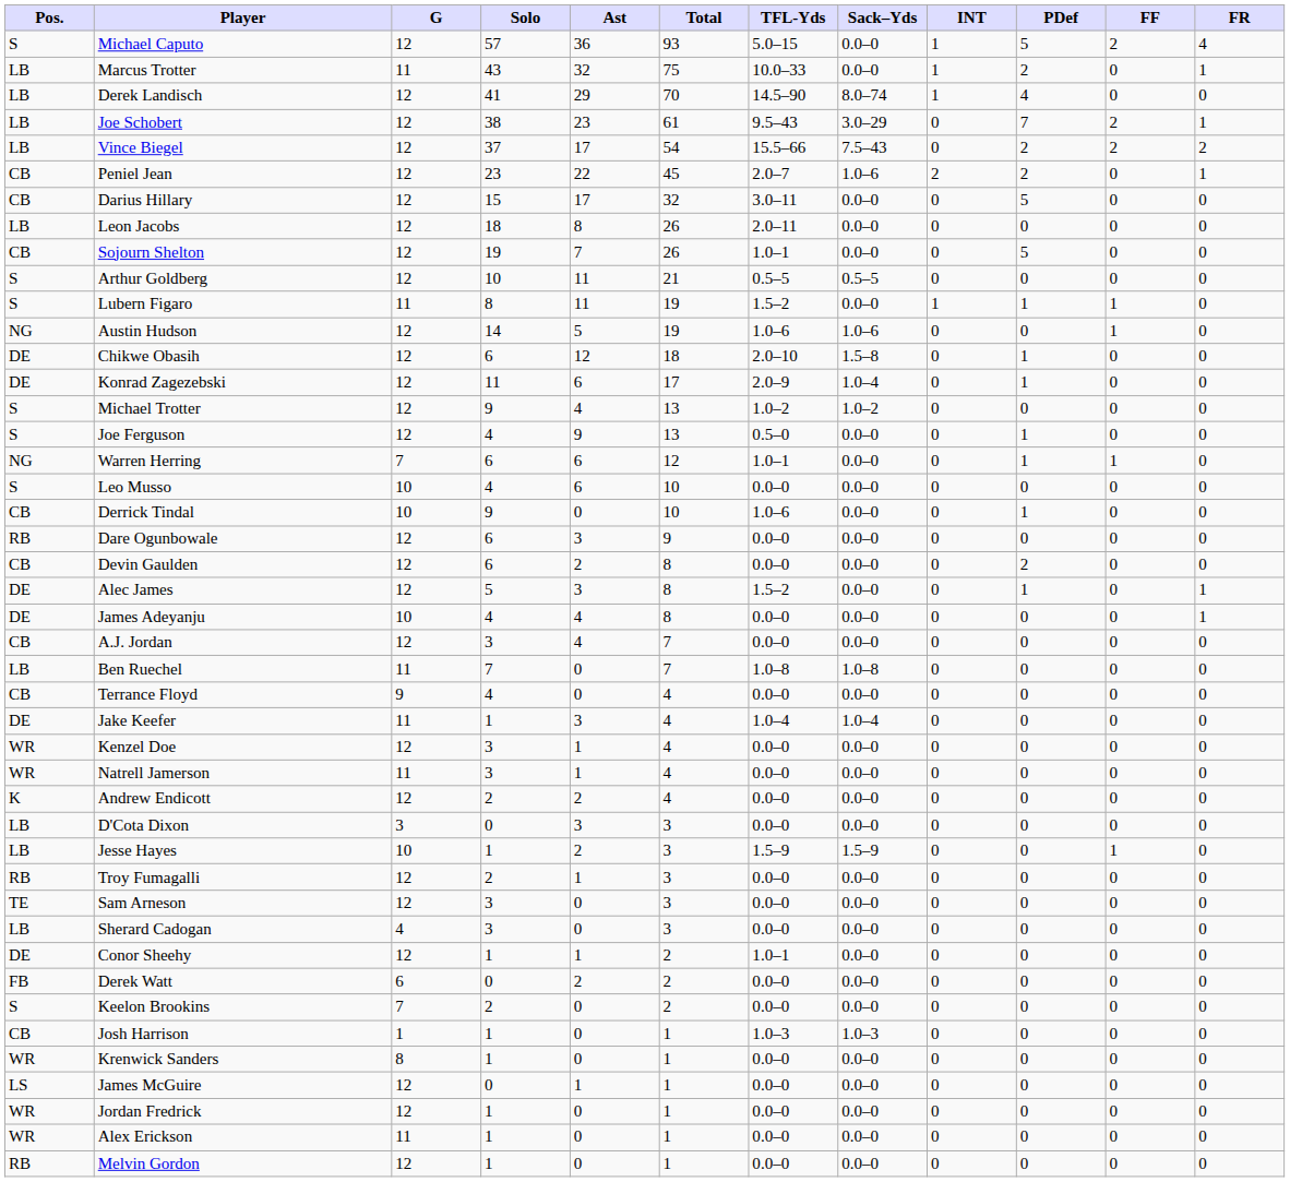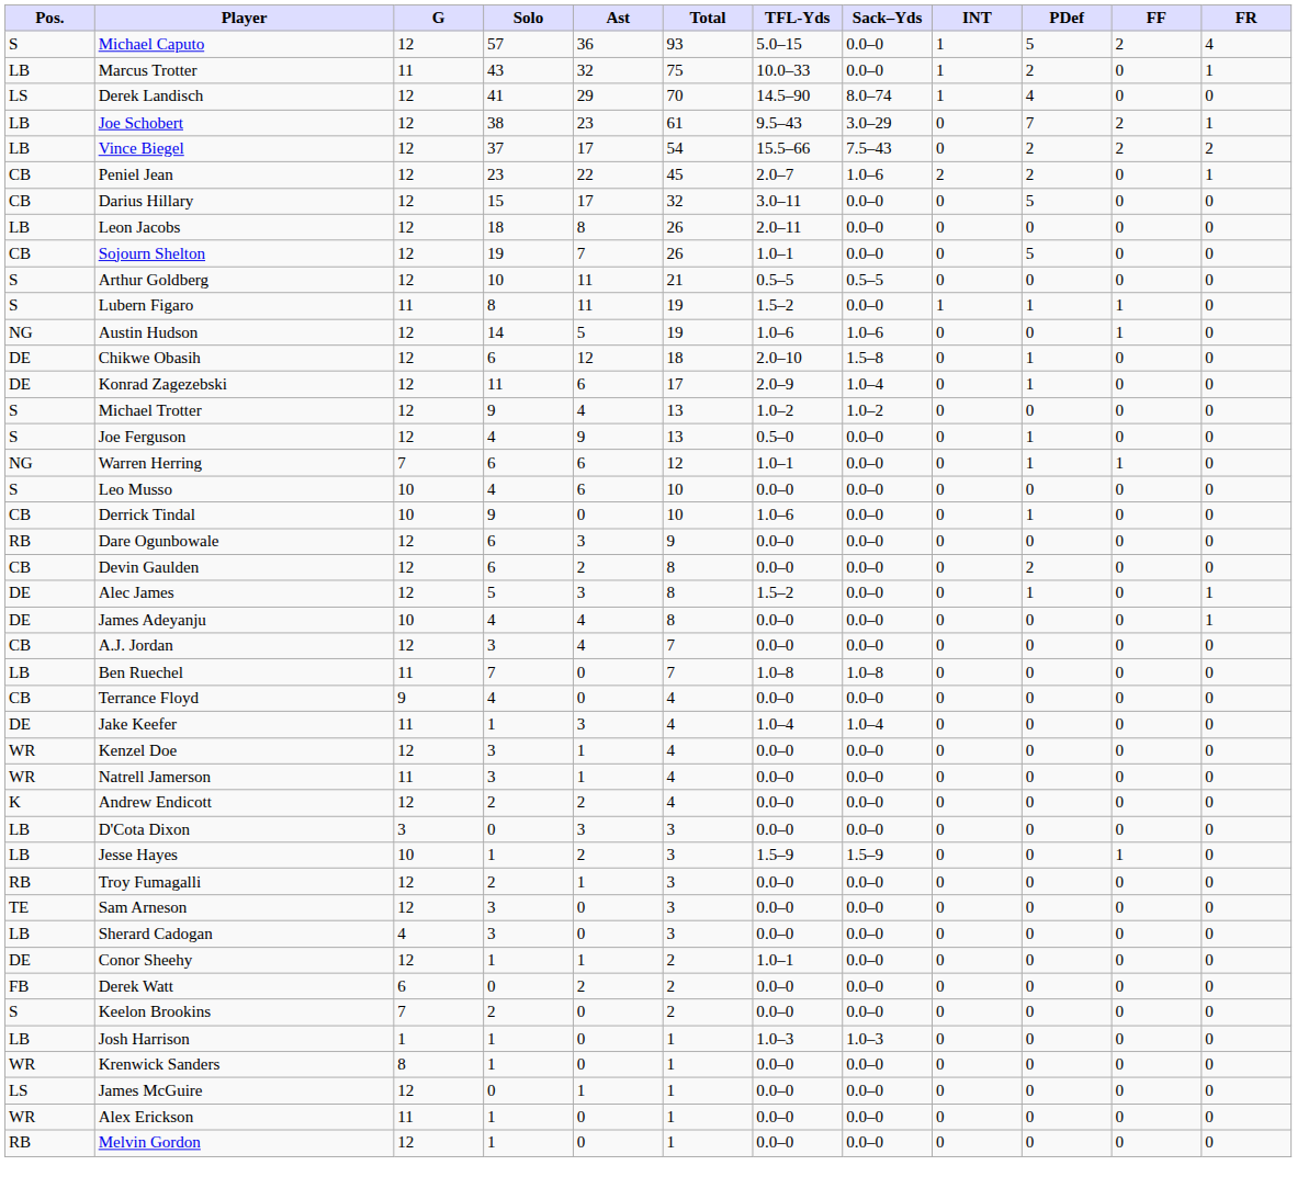 <table class="wikitable sortable">
 <tr>
 <th style="background:#ddf; width:6%;">Pos.</th>
 <th style="background:#ddf; width:20%;">Player</th>
 <th style="background:#ddf; width:6%;">G</th>
 <th style="background:#ddf; width:6%;">Solo</th>
 <th style="background:#ddf; width:6%;">Ast</th>
 <th style="background:#ddf; width:6%;">Total</th>
 <th style="background:#ddf; width:6%;">TFL-Yds</th>
 <th style="background:#ddf; width:6%;">Sack–Yds</th>
 <th style="background:#ddf; width:6%;">INT</th>
 <th style="background:#ddf; width:6%;">PDef</th>
 <th style="background:#ddf; width:6%;">FF</th>
 <th style="background:#ddf; width:6%;">FR</th>
 </tr>
 <tr>
 <td>S</td>
 <td><a href='#'>Michael Caputo</a></td>
 <td>12</td>
 <td>57</td>
 <td>36</td>
 <td>93</td>
 <td>5.0–15</td>
 <td>0.0–0</td>
 <td>1</td>
 <td>5</td>
 <td>2</td>
 <td>4</td>
 </tr>
 <tr>
 <td>LB</td>
 <td>Marcus Trotter</td>
 <td>11</td>
 <td>43</td>
 <td>32</td>
 <td>75</td>
 <td>10.0–33</td>
 <td>0.0–0</td>
 <td>1</td>
 <td>2</td>
 <td>0</td>
 <td>1</td>
 </tr>
 <tr>
-<td>LB</td>
+<td>LS</td>
 <td>Derek Landisch</td>
 <td>12</td>
 <td>41</td>
 <td>29</td>
 <td>70</td>
 <td>14.5–90</td>
 <td>8.0–74</td>
 <td>1</td>
 <td>4</td>
 <td>0</td>
 <td>0</td>
 </tr>
 <tr>
 <td>LB</td>
 <td><a href='#'>Joe Schobert</a></td>
 <td>12</td>
 <td>38</td>
 <td>23</td>
 <td>61</td>
 <td>9.5–43</td>
 <td>3.0–29</td>
 <td>0</td>
 <td>7</td>
 <td>2</td>
 <td>1</td>
 </tr>
 <tr>
 <td>LB</td>
 <td><a href='#'>Vince Biegel</a></td>
 <td>12</td>
 <td>37</td>
 <td>17</td>
 <td>54</td>
 <td>15.5–66</td>
 <td>7.5–43</td>
 <td>0</td>
 <td>2</td>
 <td>2</td>
 <td>2</td>
 </tr>
 <tr>
 <td>CB</td>
 <td>Peniel Jean</td>
 <td>12</td>
 <td>23</td>
 <td>22</td>
 <td>45</td>
 <td>2.0–7</td>
 <td>1.0–6</td>
 <td>2</td>
 <td>2</td>
 <td>0</td>
 <td>1</td>
 </tr>
 <tr>
 <td>CB</td>
 <td>Darius Hillary</td>
 <td>12</td>
 <td>15</td>
 <td>17</td>
 <td>32</td>
 <td>3.0–11</td>
 <td>0.0–0</td>
 <td>0</td>
 <td>5</td>
 <td>0</td>
 <td>0</td>
 </tr>
 <tr>
 <td>LB</td>
 <td>Leon Jacobs</td>
 <td>12</td>
 <td>18</td>
 <td>8</td>
 <td>26</td>
 <td>2.0–11</td>
 <td>0.0–0</td>
 <td>0</td>
 <td>0</td>
 <td>0</td>
 <td>0</td>
 </tr>
 <tr>
 <td>CB</td>
 <td><a href='#'>Sojourn Shelton</a></td>
 <td>12</td>
 <td>19</td>
 <td>7</td>
 <td>26</td>
 <td>1.0–1</td>
 <td>0.0–0</td>
 <td>0</td>
 <td>5</td>
 <td>0</td>
 <td>0</td>
 </tr>
 <tr>
 <td>S</td>
 <td>Arthur Goldberg</td>
 <td>12</td>
 <td>10</td>
 <td>11</td>
 <td>21</td>
 <td>0.5–5</td>
 <td>0.5–5</td>
 <td>0</td>
 <td>0</td>
 <td>0</td>
 <td>0</td>
 </tr>
 <tr>
 <td>S</td>
 <td>Lubern Figaro</td>
 <td>11</td>
 <td>8</td>
 <td>11</td>
 <td>19</td>
 <td>1.5–2</td>
 <td>0.0–0</td>
 <td>1</td>
 <td>1</td>
 <td>1</td>
 <td>0</td>
 </tr>
 <tr>
 <td>NG</td>
 <td>Austin Hudson</td>
 <td>12</td>
 <td>14</td>
 <td>5</td>
 <td>19</td>
 <td>1.0–6</td>
 <td>1.0–6</td>
 <td>0</td>
 <td>0</td>
 <td>1</td>
 <td>0</td>
 </tr>
 <tr>
 <td>DE</td>
 <td>Chikwe Obasih</td>
 <td>12</td>
 <td>6</td>
 <td>12</td>
 <td>18</td>
 <td>2.0–10</td>
 <td>1.5–8</td>
 <td>0</td>
 <td>1</td>
 <td>0</td>
 <td>0</td>
 </tr>
 <tr>
 <td>DE</td>
 <td>Konrad Zagezebski</td>
 <td>12</td>
 <td>11</td>
 <td>6</td>
 <td>17</td>
 <td>2.0–9</td>
 <td>1.0–4</td>
 <td>0</td>
 <td>1</td>
 <td>0</td>
 <td>0</td>
 </tr>
 <tr>
 <td>S</td>
 <td>Michael Trotter</td>
 <td>12</td>
 <td>9</td>
 <td>4</td>
 <td>13</td>
 <td>1.0–2</td>
 <td>1.0–2</td>
 <td>0</td>
 <td>0</td>
 <td>0</td>
 <td>0</td>
 </tr>
 <tr>
 <td>S</td>
 <td>Joe Ferguson</td>
 <td>12</td>
 <td>4</td>
 <td>9</td>
 <td>13</td>
 <td>0.5–0</td>
 <td>0.0–0</td>
 <td>0</td>
 <td>1</td>
 <td>0</td>
 <td>0</td>
 </tr>
 <tr>
 <td>NG</td>
 <td>Warren Herring</td>
 <td>7</td>
 <td>6</td>
 <td>6</td>
 <td>12</td>
 <td>1.0–1</td>
 <td>0.0–0</td>
 <td>0</td>
 <td>1</td>
 <td>1</td>
 <td>0</td>
 </tr>
 <tr>
 <td>S</td>
 <td>Leo Musso</td>
 <td>10</td>
 <td>4</td>
 <td>6</td>
 <td>10</td>
 <td>0.0–0</td>
 <td>0.0–0</td>
 <td>0</td>
 <td>0</td>
 <td>0</td>
 <td>0</td>
 </tr>
 <tr>
 <td>CB</td>
 <td>Derrick Tindal</td>
 <td>10</td>
 <td>9</td>
 <td>0</td>
 <td>10</td>
 <td>1.0–6</td>
 <td>0.0–0</td>
 <td>0</td>
 <td>1</td>
 <td>0</td>
 <td>0</td>
 </tr>
 <tr>
 <td>RB</td>
 <td>Dare Ogunbowale</td>
 <td>12</td>
 <td>6</td>
 <td>3</td>
 <td>9</td>
 <td>0.0–0</td>
 <td>0.0–0</td>
 <td>0</td>
 <td>0</td>
 <td>0</td>
 <td>0</td>
 </tr>
 <tr>
 <td>CB</td>
 <td>Devin Gaulden</td>
 <td>12</td>
 <td>6</td>
 <td>2</td>
 <td>8</td>
 <td>0.0–0</td>
 <td>0.0–0</td>
 <td>0</td>
 <td>2</td>
 <td>0</td>
 <td>0</td>
 </tr>
 <tr>
 <td>DE</td>
 <td>Alec James</td>
 <td>12</td>
 <td>5</td>
 <td>3</td>
 <td>8</td>
 <td>1.5–2</td>
 <td>0.0–0</td>
 <td>0</td>
 <td>1</td>
 <td>0</td>
 <td>1</td>
 </tr>
 <tr>
 <td>DE</td>
 <td>James Adeyanju</td>
 <td>10</td>
 <td>4</td>
 <td>4</td>
 <td>8</td>
 <td>0.0–0</td>
 <td>0.0–0</td>
 <td>0</td>
 <td>0</td>
 <td>0</td>
 <td>1</td>
 </tr>
 <tr>
 <td>CB</td>
 <td>A.J. Jordan</td>
 <td>12</td>
 <td>3</td>
 <td>4</td>
 <td>7</td>
 <td>0.0–0</td>
 <td>0.0–0</td>
 <td>0</td>
 <td>0</td>
 <td>0</td>
 <td>0</td>
 </tr>
 <tr>
 <td>LB</td>
 <td>Ben Ruechel</td>
 <td>11</td>
 <td>7</td>
 <td>0</td>
 <td>7</td>
 <td>1.0–8</td>
 <td>1.0–8</td>
 <td>0</td>
 <td>0</td>
 <td>0</td>
 <td>0</td>
 </tr>
 <tr>
 <td>CB</td>
 <td>Terrance Floyd</td>
 <td>9</td>
 <td>4</td>
 <td>0</td>
 <td>4</td>
 <td>0.0–0</td>
 <td>0.0–0</td>
 <td>0</td>
 <td>0</td>
 <td>0</td>
 <td>0</td>
 </tr>
 <tr>
 <td>DE</td>
 <td>Jake Keefer</td>
 <td>11</td>
 <td>1</td>
 <td>3</td>
 <td>4</td>
 <td>1.0–4</td>
 <td>1.0–4</td>
 <td>0</td>
 <td>0</td>
 <td>0</td>
 <td>0</td>
 </tr>
 <tr>
 <td>WR</td>
 <td>Kenzel Doe</td>
 <td>12</td>
 <td>3</td>
 <td>1</td>
 <td>4</td>
 <td>0.0–0</td>
 <td>0.0–0</td>
 <td>0</td>
 <td>0</td>
 <td>0</td>
 <td>0</td>
 </tr>
 <tr>
 <td>WR</td>
 <td>Natrell Jamerson</td>
 <td>11</td>
 <td>3</td>
 <td>1</td>
 <td>4</td>
 <td>0.0–0</td>
 <td>0.0–0</td>
 <td>0</td>
 <td>0</td>
 <td>0</td>
 <td>0</td>
 </tr>
 <tr>
 <td>K</td>
 <td>Andrew Endicott</td>
 <td>12</td>
 <td>2</td>
 <td>2</td>
 <td>4</td>
 <td>0.0–0</td>
 <td>0.0–0</td>
 <td>0</td>
 <td>0</td>
 <td>0</td>
 <td>0</td>
 </tr>
 <tr>
 <td>LB</td>
 <td>D'Cota Dixon</td>
 <td>3</td>
 <td>0</td>
 <td>3</td>
 <td>3</td>
 <td>0.0–0</td>
 <td>0.0–0</td>
 <td>0</td>
 <td>0</td>
 <td>0</td>
 <td>0</td>
 </tr>
 <tr>
 <td>LB</td>
 <td>Jesse Hayes</td>
 <td>10</td>
 <td>1</td>
 <td>2</td>
 <td>3</td>
 <td>1.5–9</td>
 <td>1.5–9</td>
 <td>0</td>
 <td>0</td>
 <td>1</td>
 <td>0</td>
 </tr>
 <tr>
 <td>RB</td>
 <td>Troy Fumagalli</td>
 <td>12</td>
 <td>2</td>
 <td>1</td>
 <td>3</td>
 <td>0.0–0</td>
 <td>0.0–0</td>
 <td>0</td>
 <td>0</td>
 <td>0</td>
 <td>0</td>
 </tr>
 <tr>
 <td>TE</td>
 <td>Sam Arneson</td>
 <td>12</td>
 <td>3</td>
 <td>0</td>
 <td>3</td>
 <td>0.0–0</td>
 <td>0.0–0</td>
 <td>0</td>
 <td>0</td>
 <td>0</td>
 <td>0</td>
 </tr>
 <tr>
 <td>LB</td>
 <td>Sherard Cadogan</td>
 <td>4</td>
 <td>3</td>
 <td>0</td>
 <td>3</td>
 <td>0.0–0</td>
 <td>0.0–0</td>
 <td>0</td>
 <td>0</td>
 <td>0</td>
 <td>0</td>
 </tr>
 <tr>
 <td>DE</td>
 <td>Conor Sheehy</td>
 <td>12</td>
 <td>1</td>
 <td>1</td>
 <td>2</td>
 <td>1.0–1</td>
 <td>0.0–0</td>
 <td>0</td>
 <td>0</td>
 <td>0</td>
 <td>0</td>
 </tr>
 <tr>
 <td>FB</td>
 <td>Derek Watt</td>
 <td>6</td>
 <td>0</td>
 <td>2</td>
 <td>2</td>
 <td>0.0–0</td>
 <td>0.0–0</td>
 <td>0</td>
 <td>0</td>
 <td>0</td>
 <td>0</td>
 </tr>
 <tr>
 <td>S</td>
 <td>Keelon Brookins</td>
 <td>7</td>
 <td>2</td>
 <td>0</td>
 <td>2</td>
 <td>0.0–0</td>
 <td>0.0–0</td>
 <td>0</td>
 <td>0</td>
 <td>0</td>
 <td>0</td>
 </tr>
 <tr>
-<td>CB</td>
+<td>LB</td>
 <td>Josh Harrison</td>
 <td>1</td>
 <td>1</td>
 <td>0</td>
 <td>1</td>
 <td>1.0–3</td>
 <td>1.0–3</td>
 <td>0</td>
 <td>0</td>
 <td>0</td>
 <td>0</td>
 </tr>
 <tr>
 <td>WR</td>
 <td>Krenwick Sanders</td>
 <td>8</td>
 <td>1</td>
 <td>0</td>
 <td>1</td>
 <td>0.0–0</td>
 <td>0.0–0</td>
 <td>0</td>
 <td>0</td>
 <td>0</td>
 <td>0</td>
 </tr>
 <tr>
 <td>LS</td>
 <td>James McGuire</td>
 <td>12</td>
 <td>0</td>
 <td>1</td>
 <td>1</td>
 <td>0.0–0</td>
 <td>0.0–0</td>
 <td>0</td>
 <td>0</td>
 <td>0</td>
 <td>0</td>
 </tr>
 <tr>
 <td>WR</td>
-<td>Jordan Fredrick</td>
-<td>12</td>
-<td>1</td>
-<td>0</td>
-<td>1</td>
-<td>0.0–0</td>
-<td>0.0–0</td>
-<td>0</td>
-<td>0</td>
-<td>0</td>
-<td>0</td>
-</tr>
-<tr>
-<td>WR</td>
 <td>Alex Erickson</td>
 <td>11</td>
 <td>1</td>
 <td>0</td>
 <td>1</td>
 <td>0.0–0</td>
 <td>0.0–0</td>
 <td>0</td>
 <td>0</td>
 <td>0</td>
 <td>0</td>
 </tr>
 <tr>
 <td>RB</td>
 <td><a href='#'>Melvin Gordon</a></td>
 <td>12</td>
 <td>1</td>
 <td>0</td>
 <td>1</td>
 <td>0.0–0</td>
 <td>0.0–0</td>
 <td>0</td>
 <td>0</td>
 <td>0</td>
 <td>0</td>
 </tr>
 </table>
